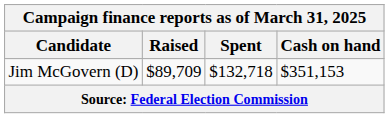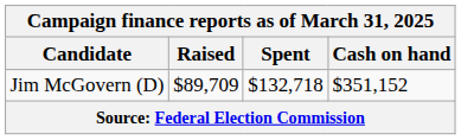 <table class="wikitable sortable">
 <tr>
 <th colspan=4>Campaign finance reports as of March 31, 2025</th>
 </tr>
 <tr style="text-align:center;">
 <th>Candidate</th>
 <th>Raised</th>
 <th>Spent</th>
 <th>Cash on hand</th>
 </tr>
 <tr>
 <td>Jim McGovern (D)</td>
 <td>$89,709</td>
 <td>$132,718</td>
-<td>$351,153</td>
+<td>$351,152</td>
 </tr>
 <tr>
 <th colspan="4"><small>Source: <a href='#'>Federal Election Commission</a></small></th>
 </tr>
 </table>
